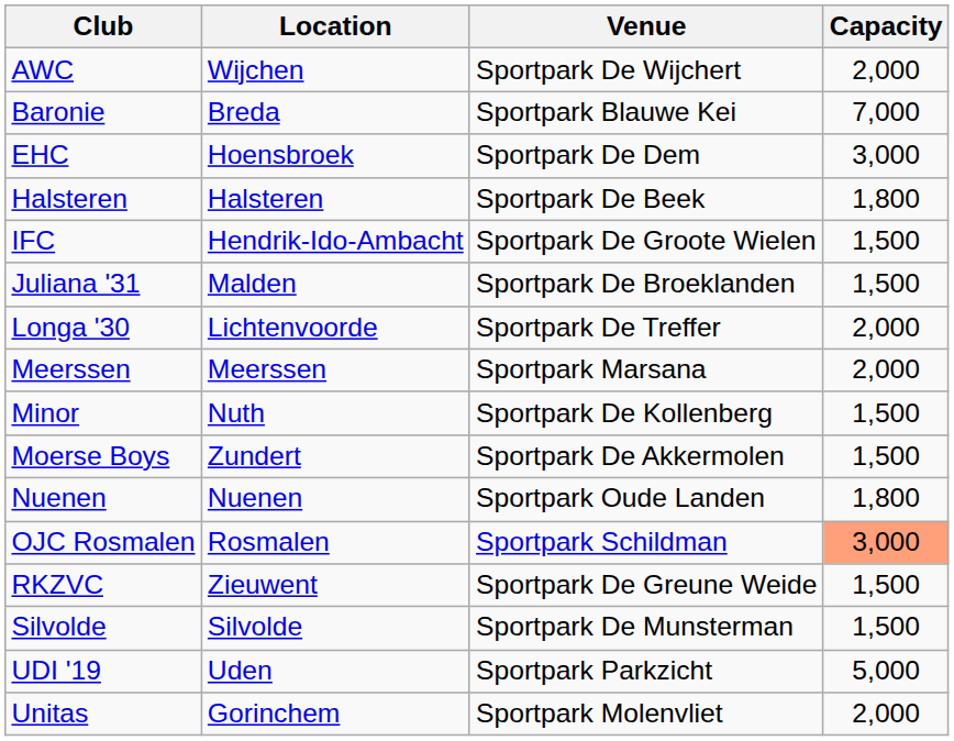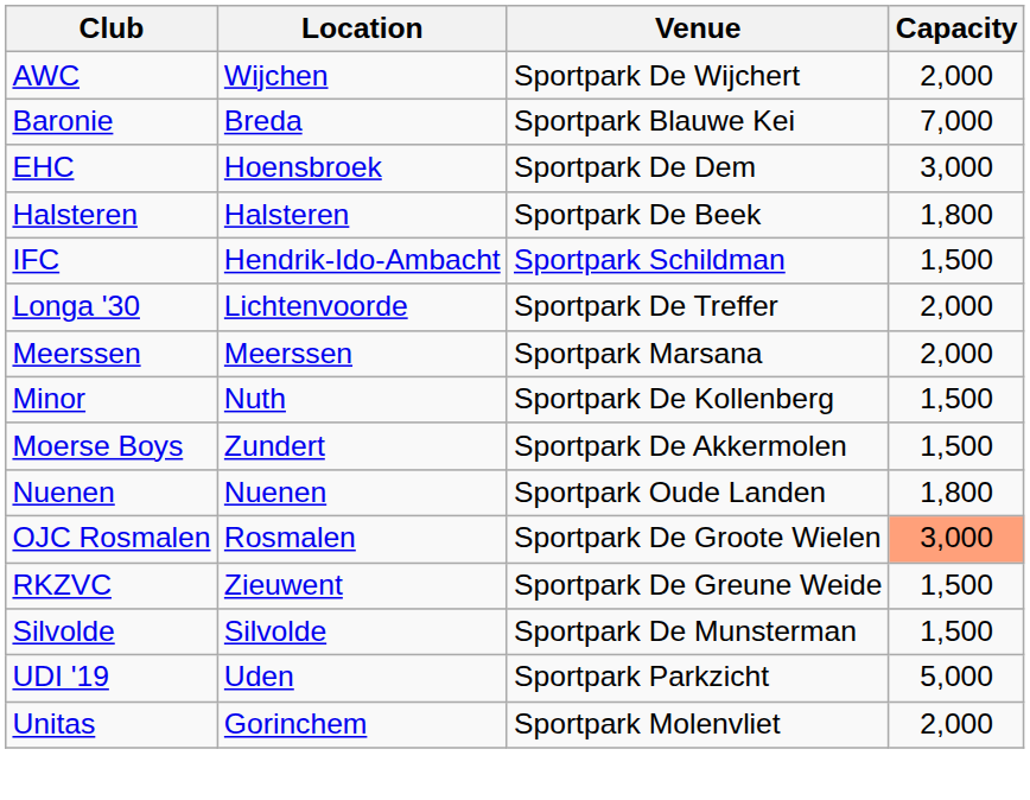 <table class="wikitable sortable">
 <tr>
 <th>Club</th>
 <th>Location</th>
 <th>Venue</th>
 <th>Capacity</th>
 </tr>
 <tr>
 <td><a href='#'>AWC</a></td>
 <td><a href='#'>Wijchen</a></td>
 <td>Sportpark De Wijchert</td>
 <td style="text-align: center;">2,000</td>
 </tr>
 <tr>
 <td><a href='#'>Baronie</a></td>
 <td><a href='#'>Breda</a></td>
 <td>Sportpark Blauwe Kei</td>
 <td style="text-align: center;">7,000</td>
 </tr>
 <tr>
 <td><a href='#'>EHC</a></td>
 <td><a href='#'>Hoensbroek</a></td>
 <td>Sportpark De Dem</td>
 <td style="text-align: center;">3,000</td>
 </tr>
 <tr>
 <td><a href='#'>Halsteren</a></td>
 <td><a href='#'>Halsteren</a></td>
 <td>Sportpark De Beek</td>
 <td style="text-align: center;">1,800</td>
 </tr>
 <tr>
 <td><a href='#'>IFC</a></td>
 <td><a href='#'>Hendrik-Ido-Ambacht</a></td>
-<td>Sportpark De Groote Wielen</td>
-<td style="text-align: center;">1,500</td>
-</tr>
-<tr>
-<td><a href='#'>Juliana '31</a></td>
-<td><a href='#'>Malden</a></td>
-<td>Sportpark De Broeklanden</td>
+<td><a href='#'>Sportpark Schildman</a></td>
 <td style="text-align: center;">1,500</td>
 </tr>
 <tr>
 <td><a href='#'>Longa '30</a></td>
 <td><a href='#'>Lichtenvoorde</a></td>
 <td>Sportpark De Treffer</td>
 <td style="text-align: center;">2,000</td>
 </tr>
 <tr>
 <td><a href='#'>Meerssen</a></td>
 <td><a href='#'>Meerssen</a></td>
 <td>Sportpark Marsana</td>
 <td style="text-align: center;">2,000</td>
 </tr>
 <tr>
 <td><a href='#'>Minor</a></td>
 <td><a href='#'>Nuth</a></td>
 <td>Sportpark De Kollenberg</td>
 <td style="text-align: center;">1,500</td>
 </tr>
 <tr>
 <td><a href='#'>Moerse Boys</a></td>
 <td><a href='#'>Zundert</a></td>
 <td>Sportpark De Akkermolen</td>
 <td style="text-align: center;">1,500</td>
 </tr>
 <tr>
 <td><a href='#'>Nuenen</a></td>
 <td><a href='#'>Nuenen</a></td>
 <td>Sportpark Oude Landen</td>
 <td style="text-align: center;">1,800</td>
 </tr>
 <tr>
 <td><a href='#'>OJC Rosmalen</a></td>
 <td><a href='#'>Rosmalen</a></td>
-<td><a href='#'>Sportpark Schildman</a></td>
+<td>Sportpark De Groote Wielen</td>
 <td style="background: lightsalmon; text-align: center;">3,000</td>
 </tr>
 <tr>
 <td><a href='#'>RKZVC</a></td>
 <td><a href='#'>Zieuwent</a></td>
 <td>Sportpark De Greune Weide</td>
 <td style="text-align: center;">1,500</td>
 </tr>
 <tr>
 <td><a href='#'>Silvolde</a></td>
 <td><a href='#'>Silvolde</a></td>
 <td>Sportpark De Munsterman</td>
 <td style="text-align: center;">1,500</td>
 </tr>
 <tr>
 <td><a href='#'>UDI '19</a></td>
 <td><a href='#'>Uden</a></td>
 <td>Sportpark Parkzicht</td>
 <td style="text-align: center;">5,000</td>
 </tr>
 <tr>
 <td><a href='#'>Unitas</a></td>
 <td><a href='#'>Gorinchem</a></td>
 <td>Sportpark Molenvliet</td>
 <td style="text-align: center;">2,000</td>
 </tr>
 </table>
